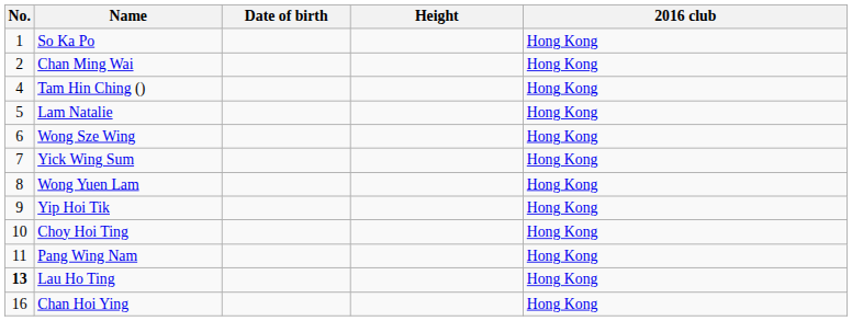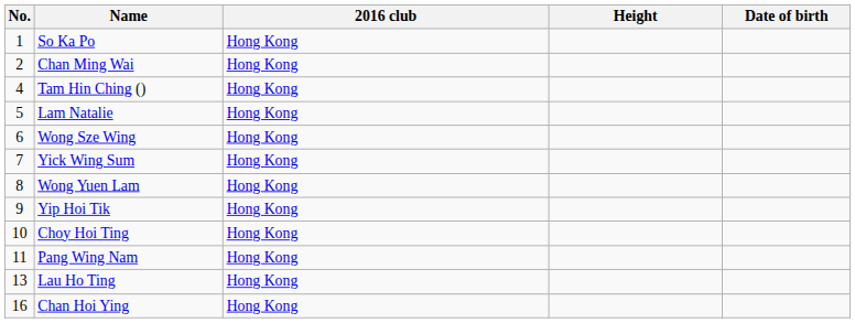 <table class="wikitable sortable" style="text-align:center;">
 <tr>
 <th>No.</th>
 <th style="width:12em">Name</th>
+<th style="width:21em">2016 club</th>
+<th style="width:11em">Height</th>
 <th style="width:8em">Date of birth</th>
-<th style="width:11em">Height</th>
-<th style="width:21em">2016 club</th>
 </tr>
 <tr>
 <td>1</td>
 <td align=left><a href='#'>So Ka Po</a></td>
+<td align=left> <a href='#'>Hong Kong</a></td>
+<td></td>
 <td align=right></td>
-<td></td>
-<td align=left> <a href='#'>Hong Kong</a></td>
 </tr>
 <tr>
 <td>2</td>
 <td align=left><a href='#'>Chan Ming Wai</a></td>
+<td align=left> <a href='#'>Hong Kong</a></td>
+<td></td>
 <td align=right></td>
-<td></td>
-<td align=left> <a href='#'>Hong Kong</a></td>
 </tr>
 <tr>
 <td>4</td>
 <td align=left><a href='#'>Tam Hin Ching</a> ()</td>
+<td align=left> <a href='#'>Hong Kong</a></td>
+<td></td>
 <td align=right></td>
-<td></td>
-<td align=left> <a href='#'>Hong Kong</a></td>
 </tr>
 <tr>
 <td>5</td>
 <td align=left><a href='#'>Lam Natalie</a></td>
+<td align=left> <a href='#'>Hong Kong</a></td>
+<td></td>
 <td align=right></td>
-<td></td>
-<td align=left> <a href='#'>Hong Kong</a></td>
 </tr>
 <tr>
 <td>6</td>
 <td align=left><a href='#'>Wong Sze Wing</a></td>
+<td align=left> <a href='#'>Hong Kong</a></td>
+<td></td>
 <td align=right></td>
-<td></td>
-<td align=left> <a href='#'>Hong Kong</a></td>
 </tr>
 <tr>
 <td>7</td>
 <td align=left><a href='#'>Yick Wing Sum</a></td>
+<td align=left> <a href='#'>Hong Kong</a></td>
+<td></td>
 <td align=right></td>
-<td></td>
-<td align=left> <a href='#'>Hong Kong</a></td>
 </tr>
 <tr>
 <td>8</td>
 <td align=left><a href='#'>Wong Yuen Lam</a></td>
+<td align=left> <a href='#'>Hong Kong</a></td>
+<td></td>
 <td align=right></td>
-<td></td>
-<td align=left> <a href='#'>Hong Kong</a></td>
 </tr>
 <tr>
 <td>9</td>
 <td align=left><a href='#'>Yip Hoi Tik</a></td>
+<td align=left> <a href='#'>Hong Kong</a></td>
+<td></td>
 <td align=right></td>
-<td></td>
-<td align=left> <a href='#'>Hong Kong</a></td>
 </tr>
 <tr>
 <td>10</td>
 <td align=left><a href='#'>Choy Hoi Ting</a></td>
+<td align=left> <a href='#'>Hong Kong</a></td>
+<td></td>
 <td align=right></td>
-<td></td>
-<td align=left> <a href='#'>Hong Kong</a></td>
 </tr>
 <tr>
 <td>11</td>
 <td align=left><a href='#'>Pang Wing Nam</a></td>
+<td align=left> <a href='#'>Hong Kong</a></td>
+<td></td>
 <td align=right></td>
-<td></td>
-<td align=left> <a href='#'>Hong Kong</a></td>
 </tr>
 <tr>
-<td><strong>13</strong></td>
+<td>13</td>
 <td align=left><a href='#'>Lau Ho Ting</a></td>
+<td align=left> <a href='#'>Hong Kong</a></td>
+<td></td>
 <td align=right></td>
-<td></td>
-<td align=left> <a href='#'>Hong Kong</a></td>
 </tr>
 <tr>
 <td>16</td>
 <td align=left><a href='#'>Chan Hoi Ying</a></td>
+<td align=left> <a href='#'>Hong Kong</a></td>
+<td></td>
 <td align=right></td>
-<td></td>
-<td align=left> <a href='#'>Hong Kong</a></td>
 </tr>
 </table>
